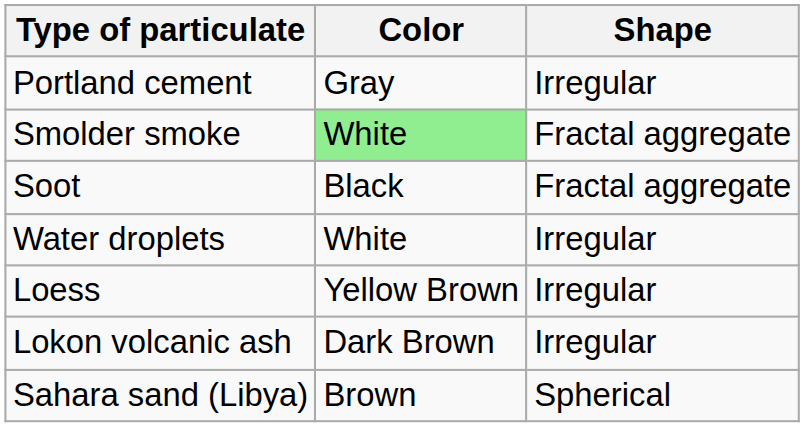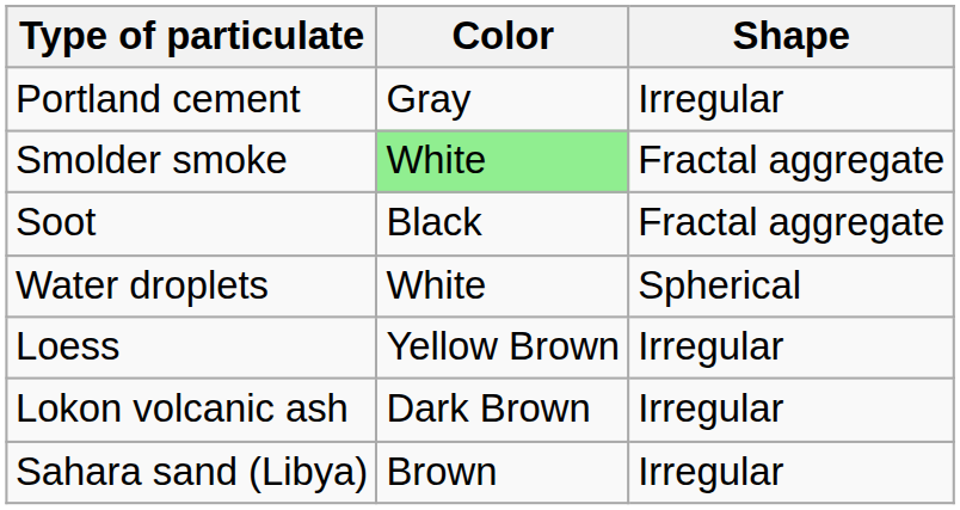 <table class="wikitable" style="margin-left: auto; margin-right: auto; border: none;">
 <tr>
 <th>Type of particulate</th>
 <th>Color</th>
 <th>Shape</th>
 </tr>
 <tr>
 <td>Portland cement</td>
 <td>Gray</td>
 <td>Irregular</td>
 </tr>
 <tr>
 <td>Smolder smoke</td>
 <td style="background: lightgreen;">White</td>
 <td>Fractal aggregate</td>
 </tr>
 <tr>
 <td>Soot</td>
 <td>Black</td>
 <td>Fractal aggregate</td>
 </tr>
 <tr>
 <td>Water droplets</td>
 <td>White</td>
-<td>Irregular</td>
+<td>Spherical</td>
 </tr>
 <tr>
 <td>Loess</td>
 <td>Yellow Brown</td>
 <td>Irregular</td>
 </tr>
 <tr>
 <td>Lokon volcanic ash</td>
 <td>Dark Brown</td>
 <td>Irregular</td>
 </tr>
 <tr>
 <td>Sahara sand (Libya)</td>
 <td>Brown</td>
-<td>Spherical</td>
+<td>Irregular</td>
 </tr>
 </table>
